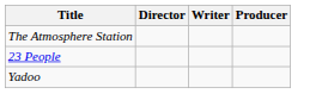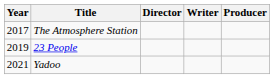 <table class="wikitable sortable">
 <tr>
+<th>Year</th>
 <th>Title</th>
 <th>Director</th>
 <th>Writer</th>
 <th>Producer</th>
 </tr>
 <tr>
+<td>2017</td>
 <td><em>The Atmosphere Station</em></td>
 <td></td>
 <td></td>
 <td></td>
 </tr>
 <tr>
+<td>2019</td>
 <td><a href='#'><em>23 People</em></a></td>
 <td></td>
 <td></td>
 <td></td>
 </tr>
 <tr>
+<td>2021</td>
 <td><em>Yadoo</em></td>
 <td></td>
 <td></td>
 <td></td>
 </tr>
 </table>
